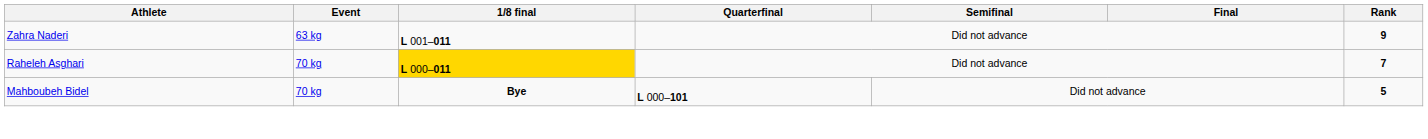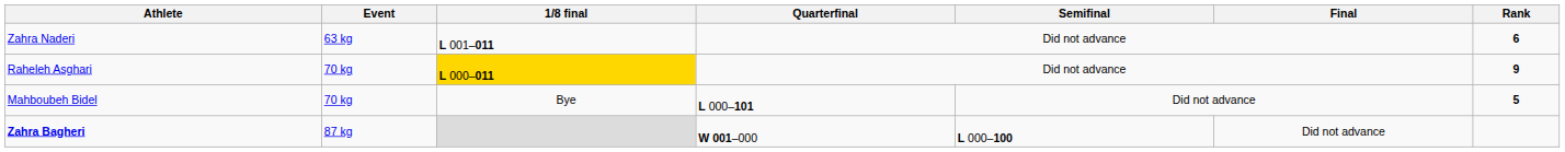 <table class="wikitable" width="98%" style="text-align:left; font-size:90%">
 <tr>
 <th width="11%">Athlete</th>
 <th width="4%">Event</th>
 <th width="9%">1/8 final</th>
 <th width="9%">Quarterfinal</th>
 <th width="9%">Semifinal</th>
 <th width="9%">Final</th>
 <th width="3%">Rank</th>
 </tr>
 <tr>
 <td><a href='#'>Zahra Naderi</a></td>
 <td><a href='#'>63 kg</a></td>
 <td><br><strong>L</strong> 001–<strong>011</strong></td>
 <td colspan=3 align=center>Did not advance</td>
-<td align=center><strong>9</strong></td>
+<td align=center><strong>6</strong></td>
 </tr>
 <tr>
 <td><a href='#'>Raheleh Asghari</a></td>
 <td><a href='#'>70 kg</a></td>
 <td style="background: gold;"><br><strong>L</strong> 000–<strong>011</strong></td>
 <td colspan=3 align=center>Did not advance</td>
-<td align=center><strong>7</strong></td>
+<td align=center><strong>9</strong></td>
 </tr>
 <tr>
 <td><a href='#'>Mahboubeh Bidel</a></td>
 <td><a href='#'>70 kg</a></td>
-<td align=center><strong>Bye</strong></td>
+<td align=center>Bye</td>
 <td><br><strong>L</strong> 000–<strong>101</strong></td>
 <td colspan=2 align=center>Did not advance</td>
 <td align=center><strong>5</strong></td>
 </tr>
+<tr>
+<td><strong><a href='#'>Zahra Bagheri</a></strong></td>
+<td><a href='#'>87 kg</a></td>
+<td bgcolor=#DCDCDC></td>
+<td><br><strong>W</strong> <strong>001</strong>–000</td>
+<td><br><strong>L</strong> 000–<strong>100</strong></td>
+<td align=center>Did not advance</td>
+<td align=center></td>
+</tr>
 </table>
